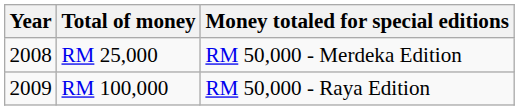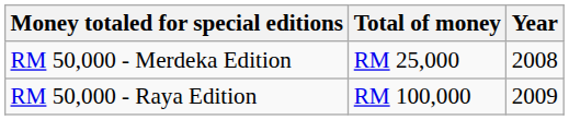 <table class="wikitable" border="1">
 <tr>
+<th>Money totaled for special editions</th>
+<th>Total of money</th>
 <th>Year</th>
-<th>Total of money</th>
-<th>Money totaled for special editions</th>
 </tr>
 <tr>
+<td><a href='#'>RM</a> 50,000 - Merdeka Edition</td>
+<td><a href='#'>RM</a> 25,000</td>
 <td>2008</td>
-<td><a href='#'>RM</a> 25,000</td>
-<td><a href='#'>RM</a> 50,000 - Merdeka Edition</td>
 </tr>
 <tr>
+<td><a href='#'>RM</a> 50,000 - Raya Edition</td>
+<td><a href='#'>RM</a> 100,000</td>
 <td>2009</td>
-<td><a href='#'>RM</a> 100,000</td>
-<td><a href='#'>RM</a> 50,000 - Raya Edition</td>
 </tr>
 </table>
